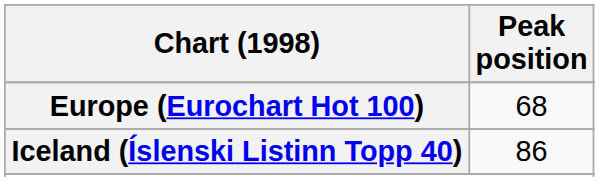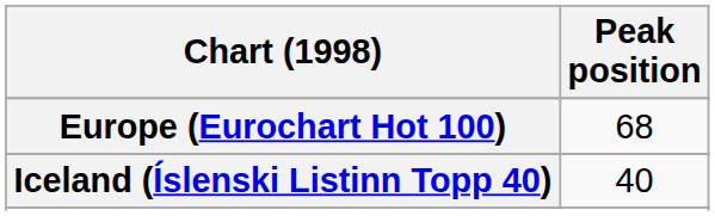 <table class="wikitable sortable plainrowheaders" style="text-align:center">
 <tr>
 <th>Chart (1998)</th>
 <th>Peak<br>position</th>
 </tr>
 <tr>
 </tr>
 <tr>
 </tr>
 <tr>
 <th scope="row">Europe (<a href='#'>Eurochart Hot 100</a>)</th>
 <td>68</td>
 </tr>
 <tr>
 </tr>
 <tr>
 <th scope="row">Iceland (<a href='#'>Íslenski Listinn Topp 40</a>)</th>
-<td>86</td>
+<td>40</td>
 </tr>
 <tr>
 </tr>
 <tr>
 </tr>
 <tr>
 </tr>
 <tr>
 </tr>
 <tr>
 </tr>
 <tr>
 </tr>
 <tr>
 </tr>
 </table>
